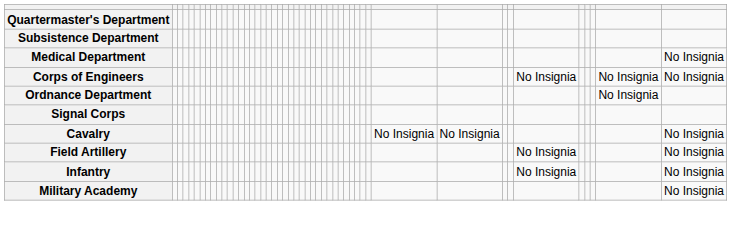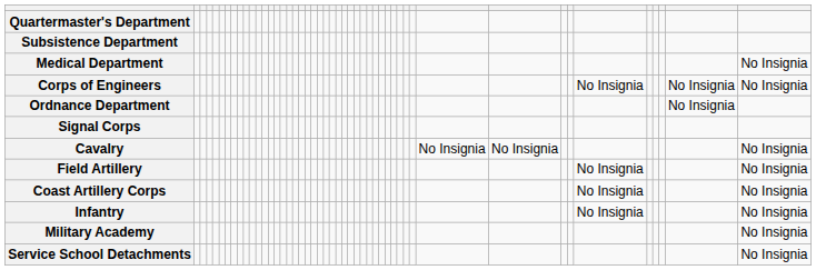 <table Class="wikitable">
 <tr>
 <th></th>
 <th><small></small></th>
 <th><small></small></th>
 <th><small></small></th>
 <th><small></small></th>
 <th><small></small></th>
 <th><small></small></th>
 <th><small></small></th>
 <th><small></small></th>
 <th><small></small></th>
 <th><small></small></th>
 <th><small></small></th>
 <th><small></small></th>
 <th><small></small></th>
 <th><small></small></th>
 <th><small></small></th>
 <th><small></small></th>
 <th><small></small></th>
 <th><small></small></th>
 <th><small></small></th>
 <th><small></small></th>
 <th><small></small></th>
 <th><small></small></th>
 <th><small></small></th>
 <th><small></small></th>
 <th><small></small></th>
 <th><small></small></th>
 <th><small></small></th>
 <th><small></small></th>
 <th><small></small></th>
 <th><small></small></th>
 <th><small></small></th>
 <th><small></small></th>
 <th><small></small></th>
 <th><small></small></th>
 <th><small></small></th>
 <th><small></small></th>
 <th><small></small></th>
 <th><small></small></th>
 <th><small></small></th>
 <th><small></small></th>
 <th><small></small></th>
 <th><small></small></th>
 <th><small></small></th>
 <th><small></small></th>
 <th><small></small></th>
 <th><small></small></th>
 </tr>
 <tr>
 <th>Quartermaster's Department</th>
 <td></td>
 <td></td>
 <td></td>
 <td></td>
 <td></td>
 <td></td>
 <td></td>
 <td></td>
 <td></td>
 <td></td>
 <td></td>
 <td></td>
 <td></td>
 <td></td>
 <td></td>
 <td></td>
 <td></td>
 <td></td>
 <td></td>
 <td></td>
 <td></td>
 <td></td>
 <td></td>
 <td></td>
 <td></td>
 <td></td>
 <td></td>
 <td></td>
 <td></td>
 <td></td>
 <td></td>
 <td></td>
 <td></td>
 <td></td>
 <td></td>
 <td></td>
 <td></td>
 <td></td>
 <td></td>
 <td></td>
 <td></td>
 <td></td>
 <td></td>
 <td></td>
 <td></td>
 <td></td>
 </tr>
 <tr>
 <th>Subsistence Department</th>
 <td></td>
 <td></td>
 <td></td>
 <td></td>
 <td></td>
 <td></td>
 <td></td>
 <td></td>
 <td></td>
 <td></td>
 <td></td>
 <td></td>
 <td></td>
 <td></td>
 <td></td>
 <td></td>
 <td></td>
 <td></td>
 <td></td>
 <td></td>
 <td></td>
 <td></td>
 <td></td>
 <td></td>
 <td></td>
 <td></td>
 <td></td>
 <td></td>
 <td></td>
 <td></td>
 <td></td>
 <td></td>
 <td></td>
 <td></td>
 <td></td>
 <td></td>
 <td></td>
 <td></td>
 <td></td>
 <td></td>
 <td></td>
 <td></td>
 <td></td>
 <td></td>
 <td></td>
 <td></td>
 </tr>
 <tr>
 <th>Medical Department</th>
 <td></td>
 <td></td>
 <td></td>
 <td></td>
 <td></td>
 <td></td>
 <td></td>
 <td></td>
 <td></td>
 <td></td>
 <td></td>
 <td></td>
 <td></td>
 <td></td>
 <td></td>
 <td></td>
 <td></td>
 <td></td>
 <td></td>
 <td></td>
 <td></td>
 <td></td>
 <td></td>
 <td></td>
 <td></td>
 <td></td>
 <td></td>
 <td></td>
 <td></td>
 <td></td>
 <td></td>
 <td></td>
 <td></td>
 <td></td>
 <td></td>
 <td></td>
 <td></td>
 <td></td>
 <td></td>
 <td></td>
 <td></td>
 <td></td>
 <td></td>
 <td></td>
 <td></td>
 <td>No Insignia</td>
 </tr>
 <tr>
 <th>Corps of Engineers</th>
 <td></td>
 <td></td>
 <td></td>
 <td></td>
 <td></td>
 <td></td>
 <td></td>
 <td></td>
 <td></td>
 <td></td>
 <td></td>
 <td></td>
 <td></td>
 <td></td>
 <td></td>
 <td></td>
 <td></td>
 <td></td>
 <td></td>
 <td></td>
 <td></td>
 <td></td>
 <td></td>
 <td></td>
 <td></td>
 <td></td>
 <td></td>
 <td></td>
 <td></td>
 <td></td>
 <td></td>
 <td></td>
 <td></td>
 <td></td>
 <td></td>
 <td></td>
 <td></td>
 <td></td>
 <td></td>
 <td></td>
 <td>No Insignia</td>
 <td></td>
 <td></td>
 <td></td>
 <td>No Insignia</td>
 <td>No Insignia</td>
 </tr>
 <tr>
 <th>Ordnance Department</th>
 <td></td>
 <td></td>
 <td></td>
 <td></td>
 <td></td>
 <td></td>
 <td></td>
 <td></td>
 <td></td>
 <td></td>
 <td></td>
 <td></td>
 <td></td>
 <td></td>
 <td></td>
 <td></td>
 <td></td>
 <td></td>
 <td></td>
 <td></td>
 <td></td>
 <td></td>
 <td></td>
 <td></td>
 <td></td>
 <td></td>
 <td></td>
 <td></td>
 <td></td>
 <td></td>
 <td></td>
 <td></td>
 <td></td>
 <td></td>
 <td></td>
 <td></td>
 <td></td>
 <td></td>
 <td></td>
 <td></td>
 <td></td>
 <td></td>
 <td></td>
 <td></td>
 <td>No Insignia</td>
 <td></td>
 </tr>
 <tr>
 <th>Signal Corps</th>
 <td></td>
 <td></td>
 <td></td>
 <td></td>
 <td></td>
 <td></td>
 <td></td>
 <td></td>
 <td></td>
 <td></td>
 <td></td>
 <td></td>
 <td></td>
 <td></td>
 <td></td>
 <td></td>
 <td></td>
 <td></td>
 <td></td>
 <td></td>
 <td></td>
 <td></td>
 <td></td>
 <td></td>
 <td></td>
 <td></td>
 <td></td>
 <td></td>
 <td></td>
 <td></td>
 <td></td>
 <td></td>
 <td></td>
 <td></td>
 <td></td>
 <td></td>
 <td></td>
 <td></td>
 <td></td>
 <td></td>
 <td></td>
 <td></td>
 <td></td>
 <td></td>
 <td></td>
 <td></td>
 </tr>
 <tr>
 <th>Cavalry</th>
 <td></td>
 <td></td>
 <td></td>
 <td></td>
 <td></td>
 <td></td>
 <td></td>
 <td></td>
 <td></td>
 <td></td>
 <td></td>
 <td></td>
 <td></td>
 <td></td>
 <td></td>
 <td></td>
 <td></td>
 <td></td>
 <td></td>
 <td></td>
 <td></td>
 <td></td>
 <td></td>
 <td></td>
 <td></td>
 <td></td>
 <td></td>
 <td></td>
 <td></td>
 <td></td>
 <td></td>
 <td></td>
 <td></td>
 <td></td>
 <td></td>
 <td></td>
 <td>No Insignia</td>
 <td>No Insignia</td>
 <td></td>
 <td></td>
 <td></td>
 <td></td>
 <td></td>
 <td></td>
 <td></td>
 <td>No Insignia</td>
 </tr>
 <tr>
 <th>Field Artillery</th>
 <td></td>
 <td></td>
 <td></td>
 <td></td>
 <td></td>
 <td></td>
 <td></td>
 <td></td>
 <td></td>
 <td></td>
 <td></td>
 <td></td>
 <td></td>
 <td></td>
 <td></td>
 <td></td>
 <td></td>
 <td></td>
 <td></td>
 <td></td>
 <td></td>
 <td></td>
 <td></td>
 <td></td>
 <td></td>
 <td></td>
 <td></td>
 <td></td>
 <td></td>
 <td></td>
 <td></td>
 <td></td>
 <td></td>
 <td></td>
 <td></td>
 <td></td>
 <td></td>
 <td></td>
 <td></td>
 <td></td>
 <td>No Insignia</td>
 <td></td>
 <td></td>
 <td></td>
 <td></td>
 <td>No Insignia</td>
 </tr>
 <tr>
+<th>Coast Artillery Corps</th>
+<td></td>
+<td></td>
+<td></td>
+<td></td>
+<td></td>
+<td></td>
+<td></td>
+<td></td>
+<td></td>
+<td></td>
+<td></td>
+<td></td>
+<td></td>
+<td></td>
+<td></td>
+<td></td>
+<td></td>
+<td></td>
+<td></td>
+<td></td>
+<td></td>
+<td></td>
+<td></td>
+<td></td>
+<td></td>
+<td></td>
+<td></td>
+<td></td>
+<td></td>
+<td></td>
+<td></td>
+<td></td>
+<td></td>
+<td></td>
+<td></td>
+<td></td>
+<td></td>
+<td></td>
+<td></td>
+<td></td>
+<td>No Insignia</td>
+<td></td>
+<td></td>
+<td></td>
+<td></td>
+<td>No Insignia</td>
+</tr>
+<tr>
 <th>Infantry</th>
 <td></td>
 <td></td>
 <td></td>
 <td></td>
 <td></td>
 <td></td>
 <td></td>
 <td></td>
 <td></td>
 <td></td>
 <td></td>
 <td></td>
 <td></td>
 <td></td>
 <td></td>
 <td></td>
 <td></td>
 <td></td>
 <td></td>
 <td></td>
 <td></td>
 <td></td>
 <td></td>
 <td></td>
 <td></td>
 <td></td>
 <td></td>
 <td></td>
 <td></td>
 <td></td>
 <td></td>
 <td></td>
 <td></td>
 <td></td>
 <td></td>
 <td></td>
 <td></td>
 <td></td>
 <td></td>
 <td></td>
 <td>No Insignia</td>
 <td></td>
 <td></td>
 <td></td>
 <td></td>
 <td>No Insignia</td>
 </tr>
 <tr>
 <th>Military Academy</th>
 <td></td>
 <td></td>
 <td></td>
 <td></td>
 <td></td>
 <td></td>
 <td></td>
 <td></td>
 <td></td>
 <td></td>
 <td></td>
 <td></td>
 <td></td>
 <td></td>
 <td></td>
 <td></td>
 <td></td>
 <td></td>
 <td></td>
 <td></td>
 <td></td>
 <td></td>
 <td></td>
 <td></td>
 <td></td>
 <td></td>
 <td></td>
 <td></td>
 <td></td>
 <td></td>
 <td></td>
 <td></td>
 <td></td>
 <td></td>
 <td></td>
 <td></td>
 <td></td>
 <td></td>
 <td></td>
 <td></td>
 <td></td>
 <td></td>
 <td></td>
 <td></td>
 <td></td>
 <td>No Insignia</td>
 </tr>
+<tr>
+<th>Service School Detachments</th>
+<td></td>
+<td></td>
+<td></td>
+<td></td>
+<td></td>
+<td></td>
+<td></td>
+<td></td>
+<td></td>
+<td></td>
+<td></td>
+<td></td>
+<td></td>
+<td></td>
+<td></td>
+<td></td>
+<td></td>
+<td></td>
+<td></td>
+<td></td>
+<td></td>
+<td></td>
+<td></td>
+<td></td>
+<td></td>
+<td></td>
+<td></td>
+<td></td>
+<td></td>
+<td></td>
+<td></td>
+<td></td>
+<td></td>
+<td></td>
+<td></td>
+<td></td>
+<td></td>
+<td></td>
+<td></td>
+<td></td>
+<td></td>
+<td></td>
+<td></td>
+<td></td>
+<td></td>
+<td>No Insignia</td>
+</tr>
 </table>
